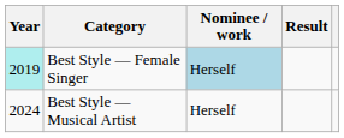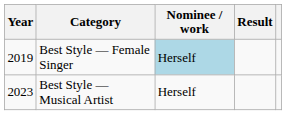 <table class="wikitable" style="width:55%;">
 <tr>
 <th>Year</th>
 <th>Category</th>
 <th>Nominee / work</th>
 <th>Result</th>
 <th></th>
 </tr>
 <tr>
-<td style="background: paleturquoise;">2019</td>
+<td>2019</td>
 <td>Best Style — Female Singer</td>
 <td style="background: lightblue;">Herself</td>
 <td></td>
 <td style="text-align:center;"></td>
 </tr>
 <tr>
-<td>2024</td>
+<td>2023</td>
 <td>Best Style — Musical Artist</td>
 <td>Herself</td>
 <td></td>
 <td style="text-align:center;"></td>
 </tr>
 </table>
